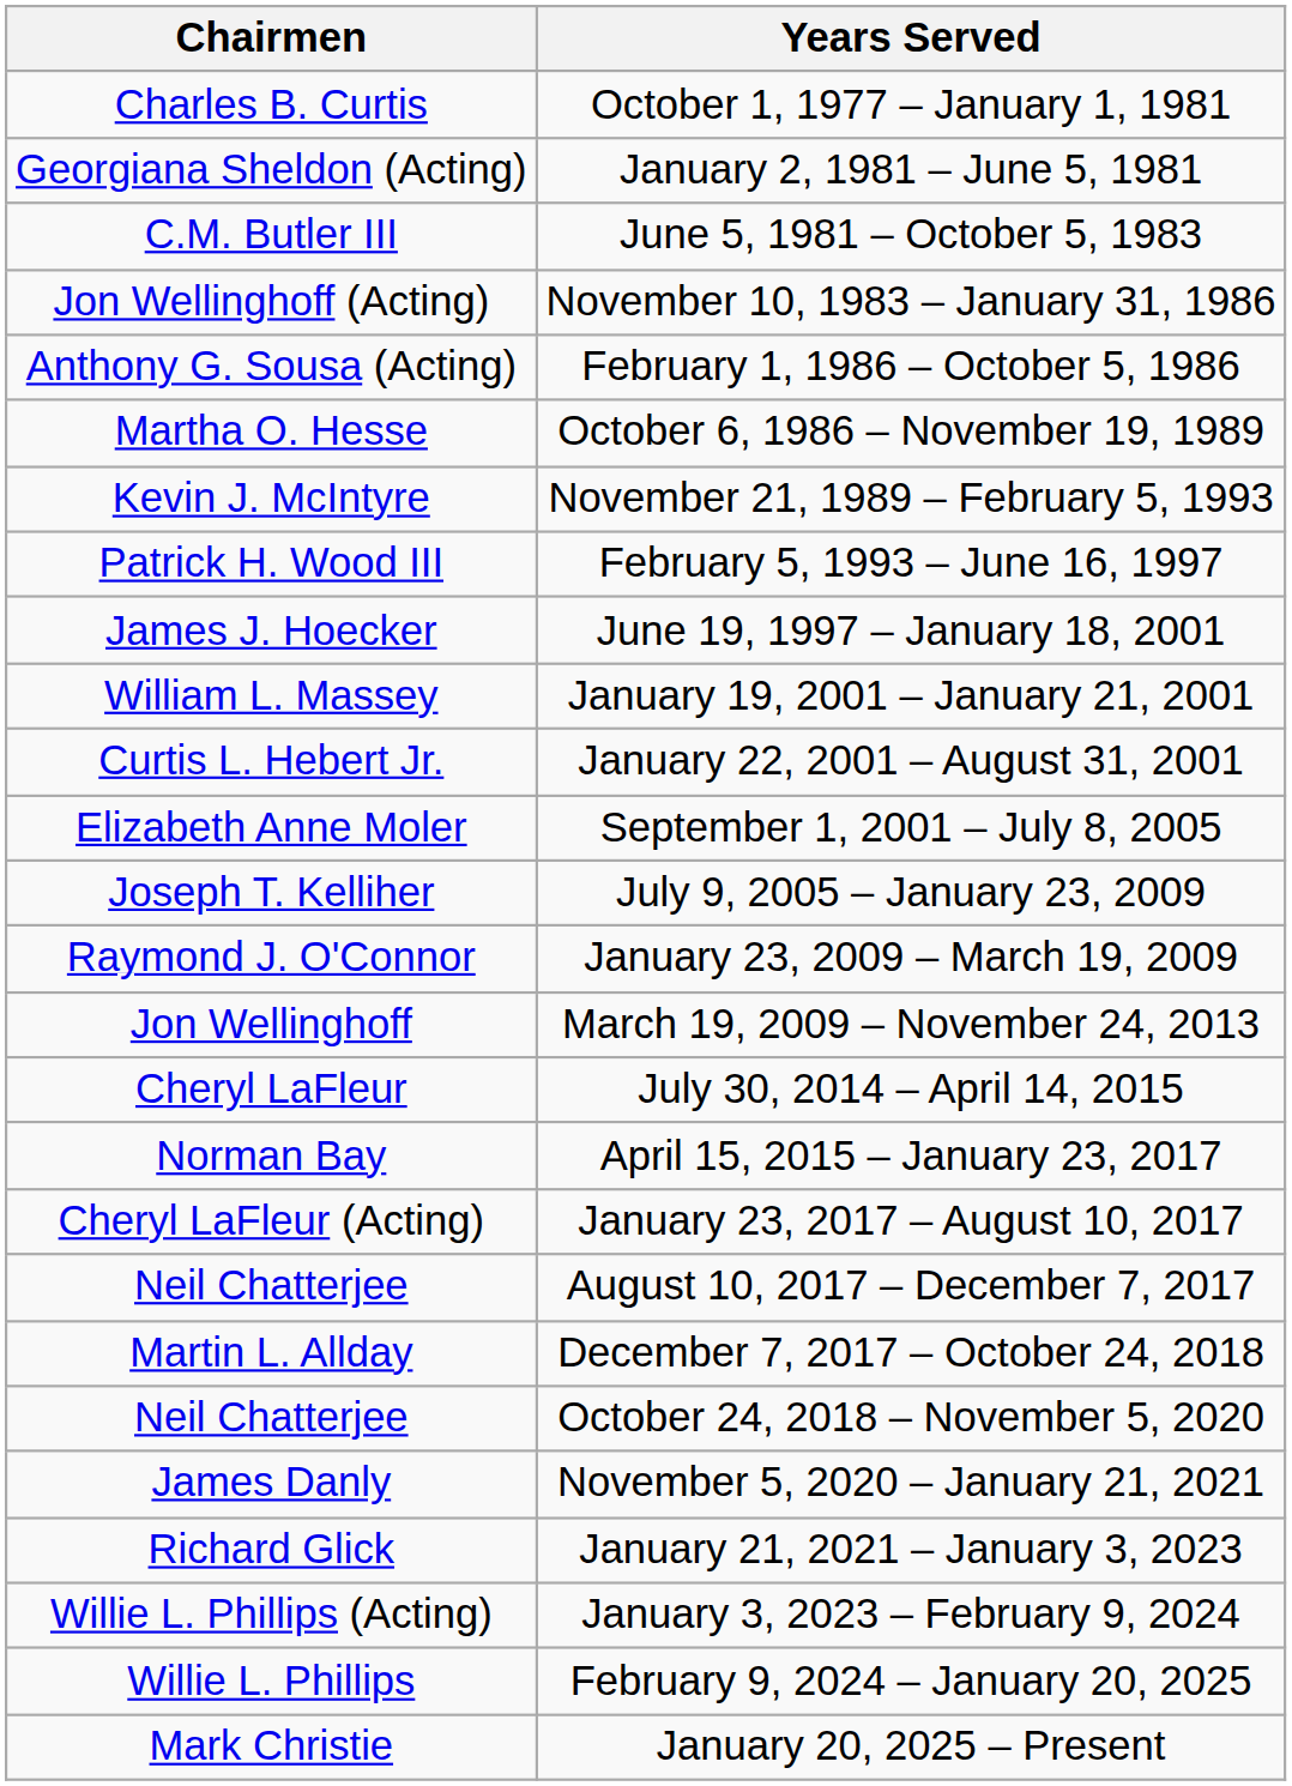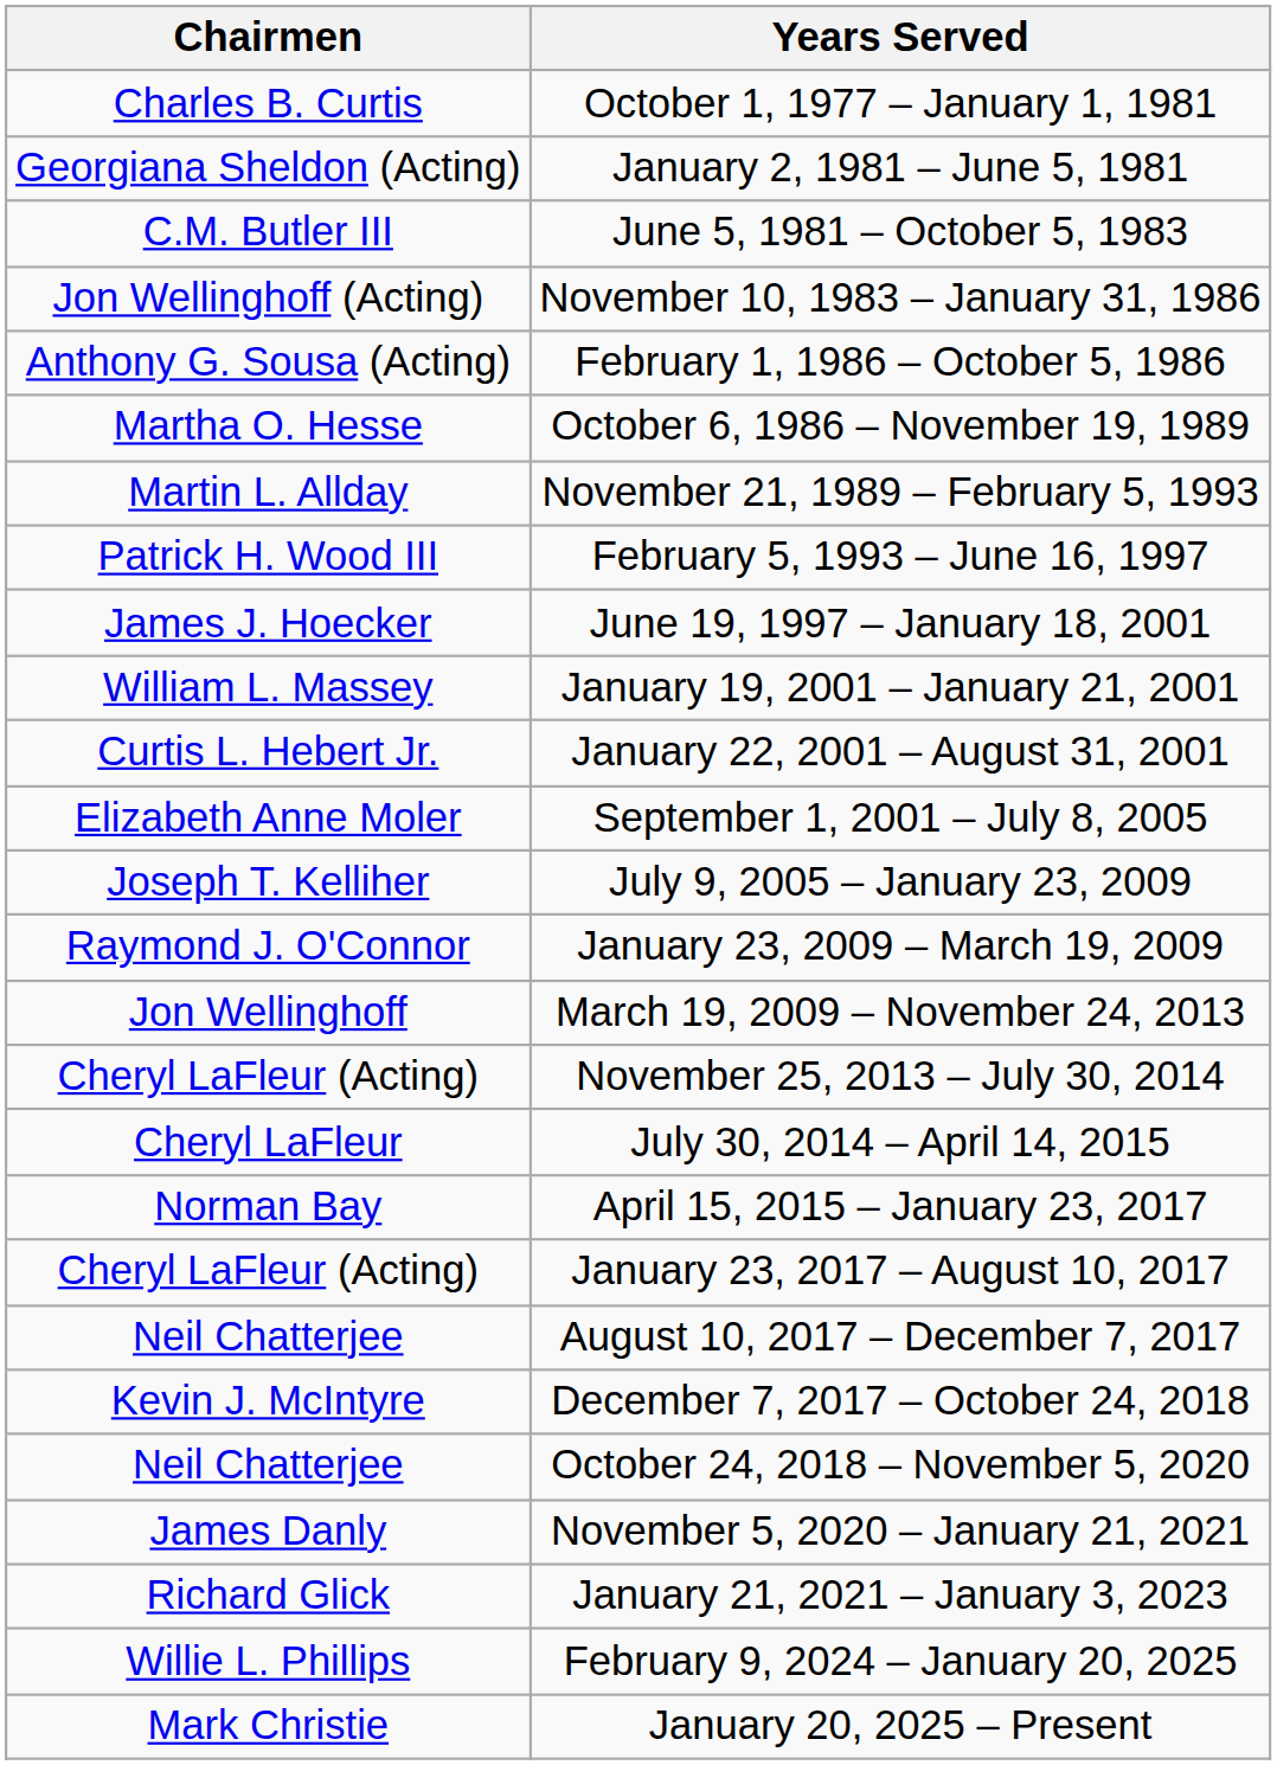 <table class=wikitable style="text-align:center">
 <tr>
 <th>Chairmen</th>
 <th>Years Served</th>
 </tr>
 <tr>
 <td><a href='#'>Charles B. Curtis</a></td>
 <td>October 1, 1977 – January 1, 1981</td>
 </tr>
 <tr>
 <td><a href='#'>Georgiana Sheldon</a> (Acting)</td>
 <td>January 2, 1981 – June 5, 1981</td>
 </tr>
 <tr>
 <td><a href='#'>C.M. Butler III</a></td>
 <td>June 5, 1981 – October 5, 1983</td>
 </tr>
 <tr>
 <td><a href='#'>Jon Wellinghoff</a> (Acting)</td>
 <td>November 10, 1983 – January 31, 1986</td>
 </tr>
 <tr>
 <td><a href='#'>Anthony G. Sousa</a> (Acting)</td>
 <td>February 1, 1986 – October 5, 1986</td>
 </tr>
 <tr>
 <td><a href='#'>Martha O. Hesse</a></td>
 <td>October 6, 1986 – November 19, 1989</td>
 </tr>
 <tr>
-<td><a href='#'>Kevin J. McIntyre</a></td>
+<td><a href='#'>Martin L. Allday</a></td>
 <td>November 21, 1989 – February 5, 1993</td>
 </tr>
 <tr>
 <td><a href='#'>Patrick H. Wood III</a></td>
 <td>February 5, 1993 – June 16, 1997</td>
 </tr>
 <tr>
 <td><a href='#'>James J. Hoecker</a></td>
 <td>June 19, 1997 – January 18, 2001</td>
 </tr>
 <tr>
 <td><a href='#'>William L. Massey</a></td>
 <td>January 19, 2001 – January 21, 2001</td>
 </tr>
 <tr>
 <td><a href='#'>Curtis L. Hebert Jr.</a></td>
 <td>January 22, 2001 – August 31, 2001</td>
 </tr>
 <tr>
 <td><a href='#'>Elizabeth Anne Moler</a></td>
 <td>September 1, 2001 – July 8, 2005</td>
 </tr>
 <tr>
 <td><a href='#'>Joseph T. Kelliher</a></td>
 <td>July 9, 2005 – January 23, 2009</td>
 </tr>
 <tr>
 <td><a href='#'>Raymond J. O'Connor</a></td>
 <td>January 23, 2009 – March 19, 2009</td>
 </tr>
 <tr>
 <td><a href='#'>Jon Wellinghoff</a></td>
 <td>March 19, 2009 – November 24, 2013</td>
 </tr>
 <tr>
+<td><a href='#'>Cheryl LaFleur</a> (Acting)</td>
+<td>November 25, 2013 – July 30, 2014</td>
+</tr>
+<tr>
 <td><a href='#'>Cheryl LaFleur</a></td>
 <td>July 30, 2014 – April 14, 2015</td>
 </tr>
 <tr>
 <td><a href='#'>Norman Bay</a></td>
 <td>April 15, 2015 – January 23, 2017</td>
 </tr>
 <tr>
 <td><a href='#'>Cheryl LaFleur</a> (Acting)</td>
 <td>January 23, 2017 – August 10, 2017</td>
 </tr>
 <tr>
 <td><a href='#'>Neil Chatterjee</a></td>
 <td>August 10, 2017 – December 7, 2017</td>
 </tr>
 <tr>
-<td><a href='#'>Martin L. Allday</a></td>
+<td><a href='#'>Kevin J. McIntyre</a></td>
 <td>December 7, 2017 – October 24, 2018</td>
 </tr>
 <tr>
 <td><a href='#'>Neil Chatterjee</a></td>
 <td>October 24, 2018 – November 5, 2020</td>
 </tr>
 <tr>
 <td><a href='#'>James Danly</a></td>
 <td>November 5, 2020 – January 21, 2021</td>
 </tr>
 <tr>
 <td><a href='#'>Richard Glick</a></td>
 <td>January 21, 2021 – January 3, 2023</td>
 </tr>
 <tr>
-<td><a href='#'>Willie L. Phillips</a> (Acting)</td>
-<td>January 3, 2023 – February 9, 2024</td>
-</tr>
-<tr>
 <td><a href='#'>Willie L. Phillips</a></td>
 <td>February 9, 2024 – January 20, 2025</td>
 </tr>
 <tr>
 <td><a href='#'>Mark Christie</a></td>
 <td>January 20, 2025 – Present</td>
 </tr>
 </table>
